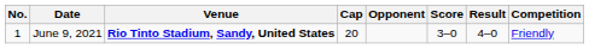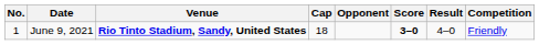 <table class="wikitable sortable">
 <tr>
 <th scope="col">No.</th>
 <th scope="col">Date</th>
 <th scope="col">Venue</th>
 <th scope="col">Cap</th>
 <th scope="col">Opponent</th>
 <th scope="col">Score</th>
 <th scope="col">Result</th>
 <th scope="col">Competition</th>
 </tr>
 <tr>
 <td align="center">1</td>
 <td>June 9, 2021</td>
 <td><strong><a href='#'>Rio Tinto Stadium</a>, <a href='#'>Sandy</a>, United States</strong></td>
-<td align="center">20</td>
+<td align="center">18</td>
 <td></td>
-<td align="center">3–0</td>
+<td align="center"><strong>3–0</strong></td>
 <td align="center">4–0</td>
 <td><a href='#'>Friendly</a></td>
 </tr>
 </table>
